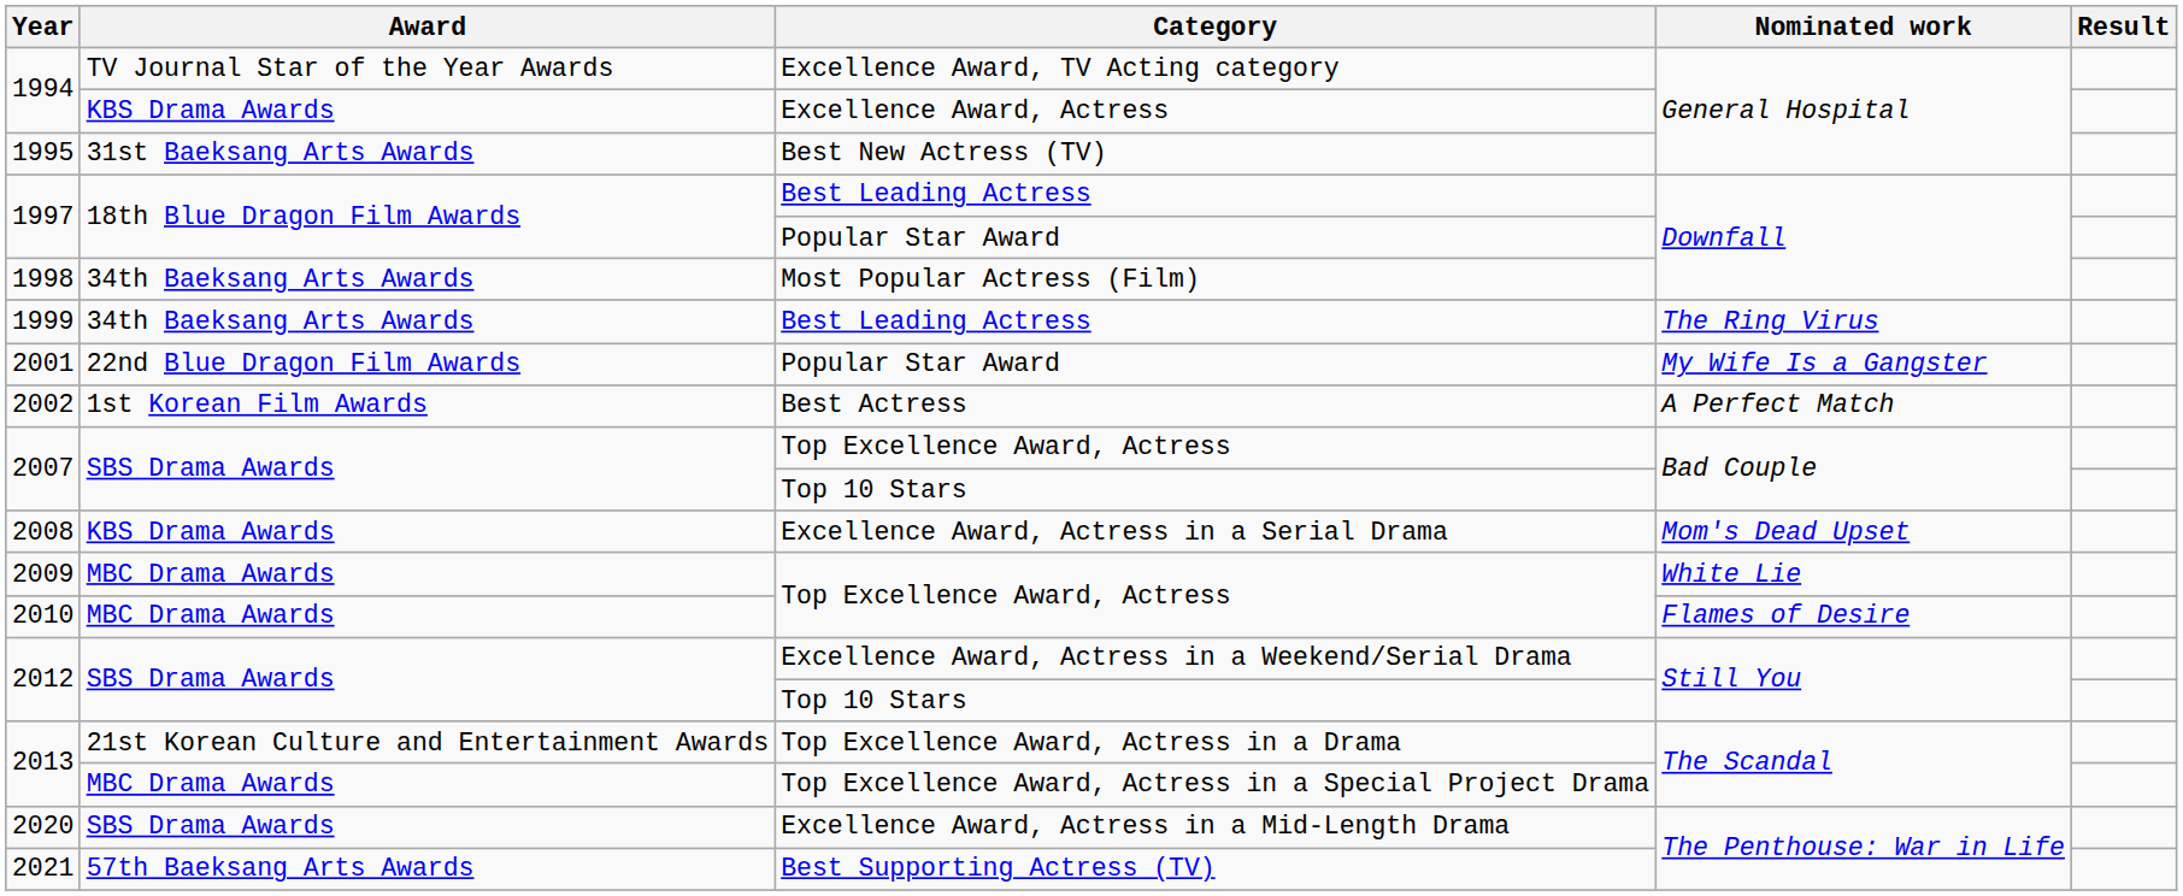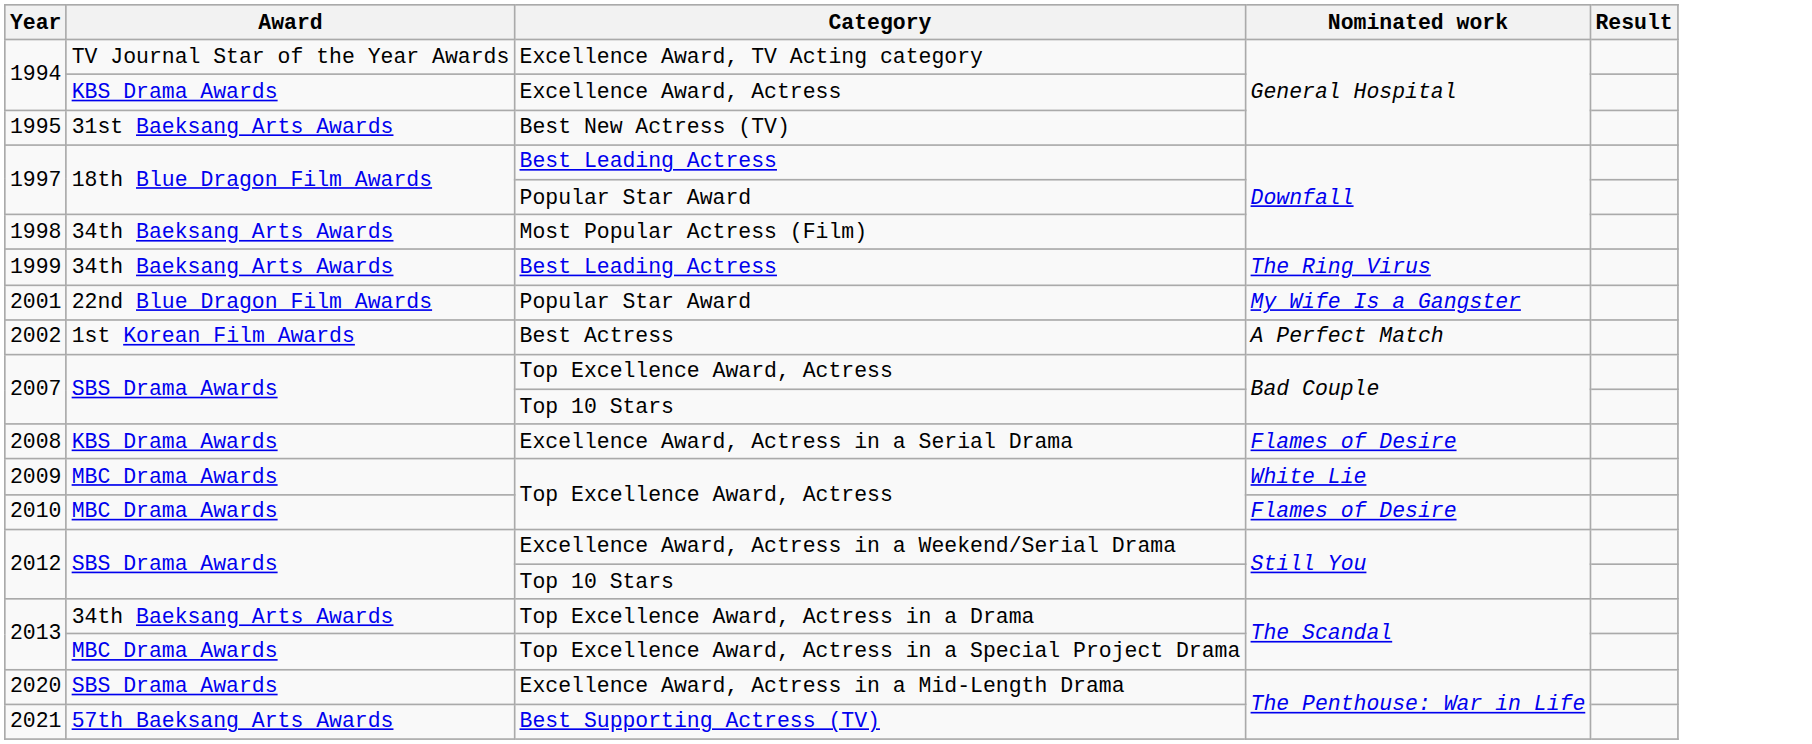 <table class="wikitable">
 <tr>
 <th>Year</th>
 <th>Award</th>
 <th>Category</th>
 <th>Nominated work</th>
 <th>Result</th>
 </tr>
 <tr>
 <td rowspan=2>1994</td>
 <td>TV Journal Star of the Year Awards</td>
 <td>Excellence Award, TV Acting category</td>
 <td rowspan=3><em>General Hospital</em></td>
 <td></td>
 </tr>
 <tr>
 <td><a href='#'>KBS Drama Awards</a></td>
 <td>Excellence Award, Actress</td>
 <td></td>
 </tr>
 <tr>
 <td>1995</td>
 <td>31st <a href='#'>Baeksang Arts Awards</a></td>
 <td>Best New Actress (TV)</td>
 <td></td>
 </tr>
 <tr>
 <td rowspan=2>1997</td>
 <td rowspan=2>18th <a href='#'>Blue Dragon Film Awards</a></td>
 <td><a href='#'>Best Leading Actress</a></td>
 <td rowspan=3><em><a href='#'>Downfall</a></em></td>
 <td></td>
 </tr>
 <tr>
 <td>Popular Star Award</td>
 <td></td>
 </tr>
 <tr>
 <td>1998</td>
 <td>34th <a href='#'>Baeksang Arts Awards</a></td>
 <td>Most Popular Actress (Film)</td>
 <td></td>
 </tr>
 <tr>
 <td>1999</td>
 <td>34th <a href='#'>Baeksang Arts Awards</a></td>
 <td><a href='#'>Best Leading Actress</a></td>
 <td><em><a href='#'>The Ring Virus</a></em></td>
 <td></td>
 </tr>
 <tr>
 <td>2001</td>
 <td>22nd <a href='#'>Blue Dragon Film Awards</a></td>
 <td>Popular Star Award</td>
 <td><em><a href='#'>My Wife Is a Gangster</a></em></td>
 <td></td>
 </tr>
 <tr>
 <td>2002</td>
 <td>1st <a href='#'>Korean Film Awards</a></td>
 <td>Best Actress</td>
 <td><em>A Perfect Match</em></td>
 <td></td>
 </tr>
 <tr>
 <td rowspan=2>2007</td>
 <td rowspan=2><a href='#'>SBS Drama Awards</a></td>
 <td>Top Excellence Award, Actress</td>
 <td rowspan=2><em>Bad Couple</em></td>
 <td></td>
 </tr>
 <tr>
 <td>Top 10 Stars</td>
 <td></td>
 </tr>
 <tr>
 <td>2008</td>
 <td><a href='#'>KBS Drama Awards</a></td>
 <td>Excellence Award, Actress in a Serial Drama</td>
-<td><em><a href='#'>Mom's Dead Upset</a></em></td>
+<td><em><a href='#'>Flames of Desire</a></em></td>
 <td></td>
 </tr>
 <tr>
 <td>2009</td>
 <td><a href='#'>MBC Drama Awards</a></td>
 <td rowspan="2">Top Excellence Award, Actress</td>
 <td><em><a href='#'>White Lie</a></em></td>
 <td></td>
 </tr>
 <tr>
 <td>2010</td>
 <td><a href='#'>MBC Drama Awards</a></td>
 <td><em><a href='#'>Flames of Desire</a></em></td>
 <td></td>
 </tr>
 <tr>
 <td rowspan=2>2012</td>
 <td rowspan=2><a href='#'>SBS Drama Awards</a></td>
 <td>Excellence Award, Actress in a Weekend/Serial Drama</td>
 <td rowspan=2><em><a href='#'>Still You</a></em></td>
 <td></td>
 </tr>
 <tr>
 <td>Top 10 Stars</td>
 <td></td>
 </tr>
 <tr>
 <td rowspan=2>2013</td>
-<td>21st Korean Culture and Entertainment Awards</td>
+<td>34th <a href='#'>Baeksang Arts Awards</a></td>
 <td>Top Excellence Award, Actress in a Drama</td>
 <td rowspan=2><em><a href='#'>The Scandal</a></em></td>
 <td></td>
 </tr>
 <tr>
 <td><a href='#'>MBC Drama Awards</a></td>
 <td>Top Excellence Award, Actress in a Special Project Drama</td>
 <td></td>
 </tr>
 <tr>
 <td>2020</td>
 <td><a href='#'>SBS Drama Awards</a></td>
 <td>Excellence Award, Actress in a Mid-Length Drama</td>
 <td rowspan=2><em><a href='#'>The Penthouse: War in Life</a></em></td>
 <td></td>
 </tr>
 <tr>
 <td>2021</td>
 <td><a href='#'>57th Baeksang Arts Awards</a></td>
 <td><a href='#'>Best Supporting Actress (TV)</a></td>
 <td></td>
 </tr>
 </table>
